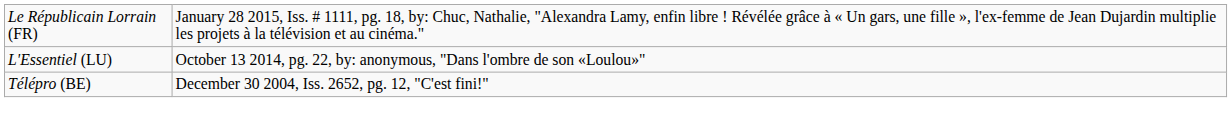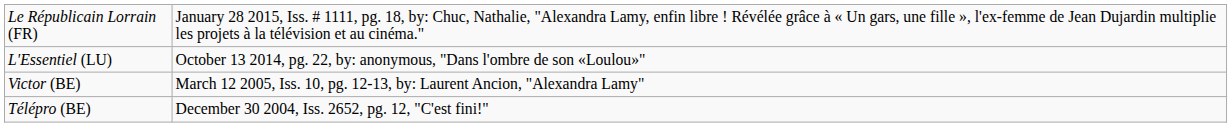 <table class="wikitable">
 <tr>
 <td><em>Le Républicain Lorrain</em> (FR)</td>
 <td>January 28 2015, Iss. # 1111, pg. 18, by: Chuc, Nathalie, "Alexandra Lamy, enfin libre ! Révélée grâce à « Un gars, une fille », l'ex-femme de Jean Dujardin multiplie les projets à la télévision et au cinéma."</td>
 </tr>
 <tr>
 <td><em>L'Essentiel</em> (LU)</td>
 <td>October 13 2014, pg. 22, by: anonymous, "Dans l'ombre de son «Loulou»"</td>
 </tr>
 <tr>
+<td><em>Victor</em> (BE)</td>
+<td>March 12 2005, Iss. 10, pg. 12-13, by: Laurent Ancion, "Alexandra Lamy"</td>
+</tr>
+<tr>
 <td><em>Télépro</em> (BE)</td>
 <td>December 30 2004, Iss. 2652, pg. 12, "C'est fini!"</td>
 </tr>
 </table>
